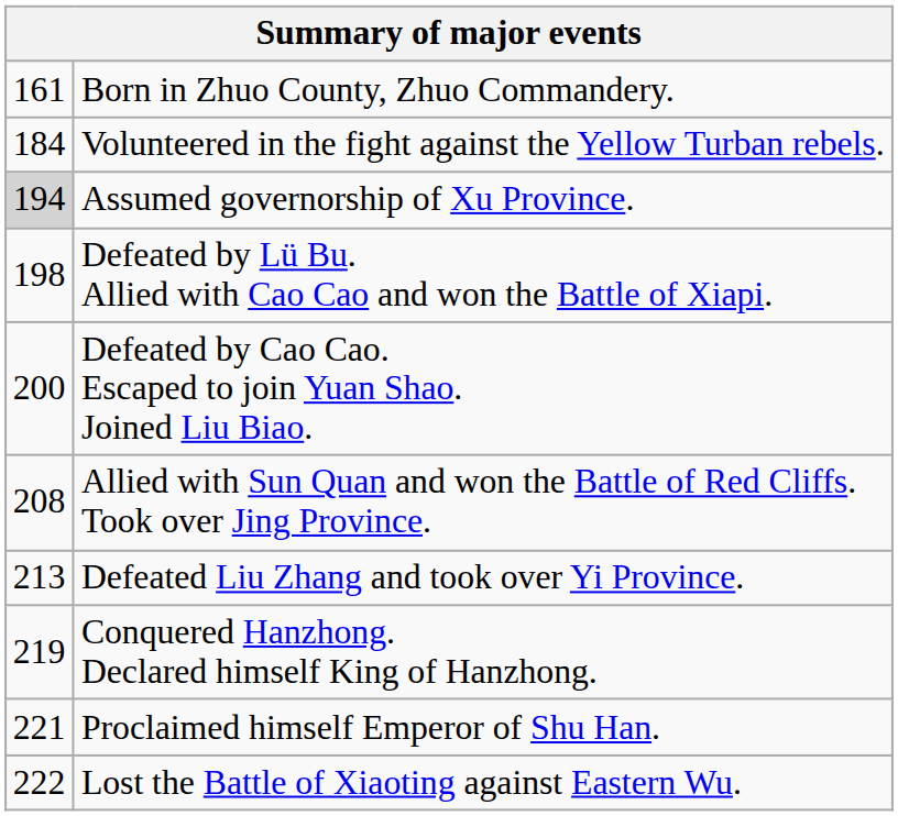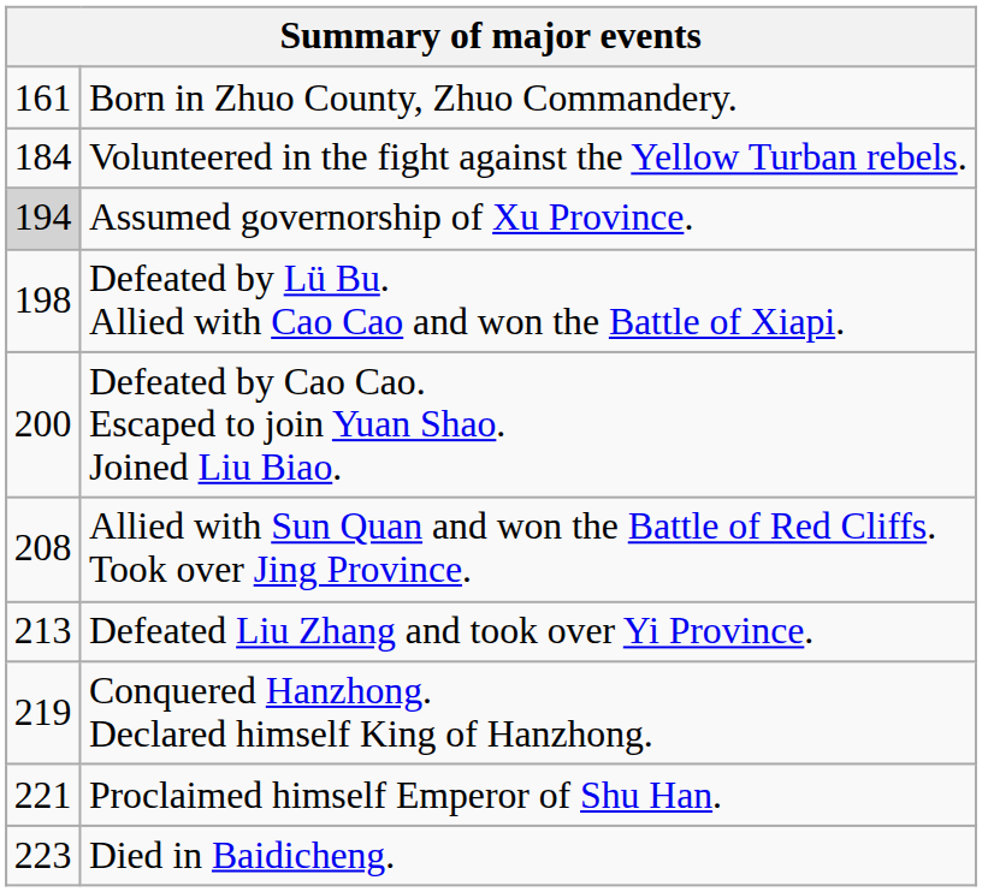 <table class="wikitable" style="float:right; margin:10px">
 <tr>
 <th colspan=2>Summary of major events</th>
 </tr>
 <tr>
 <td>161</td>
 <td>Born in Zhuo County, Zhuo Commandery.</td>
 </tr>
 <tr>
 <td>184</td>
 <td>Volunteered in the fight against the <a href='#'>Yellow Turban rebels</a>.</td>
 </tr>
 <tr>
 <td style="background: lightgrey;">194</td>
 <td>Assumed governorship of <a href='#'>Xu Province</a>.</td>
 </tr>
 <tr>
 <td>198</td>
 <td>Defeated by <a href='#'>Lü Bu</a>.<br>Allied with <a href='#'>Cao Cao</a> and won the <a href='#'>Battle of Xiapi</a>.</td>
 </tr>
 <tr>
 <td>200</td>
 <td>Defeated by Cao Cao.<br>Escaped to join <a href='#'>Yuan Shao</a>.<br>Joined <a href='#'>Liu Biao</a>.</td>
 </tr>
 <tr>
 <td>208</td>
 <td>Allied with <a href='#'>Sun Quan</a> and won the <a href='#'>Battle of Red Cliffs</a>.<br>Took over <a href='#'>Jing Province</a>.</td>
 </tr>
 <tr>
 <td>213</td>
 <td>Defeated <a href='#'>Liu Zhang</a> and took over <a href='#'>Yi Province</a>.</td>
 </tr>
 <tr>
 <td>219</td>
 <td>Conquered <a href='#'>Hanzhong</a>.<br>Declared himself King of Hanzhong.</td>
 </tr>
 <tr>
 <td>221</td>
 <td>Proclaimed himself Emperor of <a href='#'>Shu Han</a>.</td>
 </tr>
 <tr>
-<td>222</td>
-<td>Lost the <a href='#'>Battle of Xiaoting</a> against <a href='#'>Eastern Wu</a>.</td>
+<td>223</td>
+<td>Died in <a href='#'>Baidicheng</a>.</td>
 </tr>
 </table>
